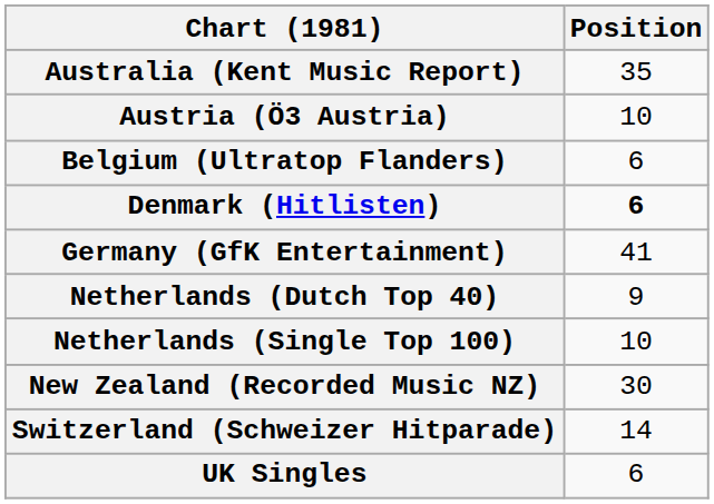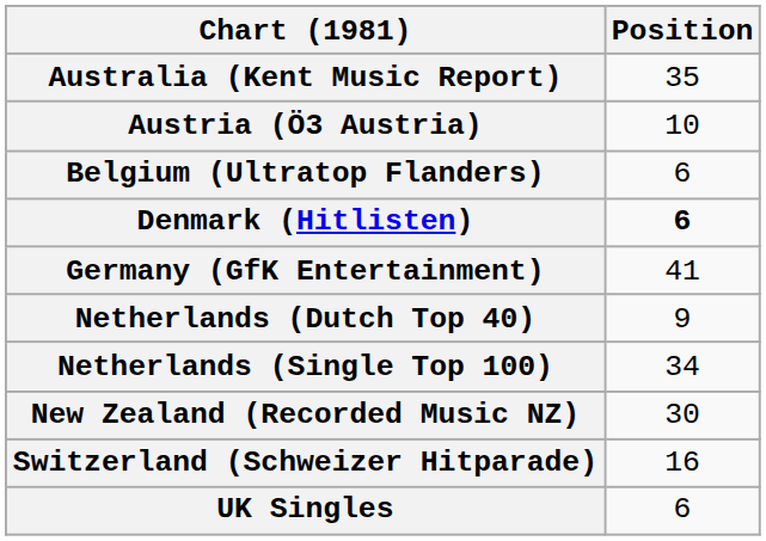 <table class="wikitable sortable plainrowheaders" style="text-align:center">
 <tr>
 <th>Chart (1981)</th>
 <th>Position</th>
 </tr>
 <tr>
 <th scope="row">Australia (Kent Music Report)</th>
 <td>35</td>
 </tr>
 <tr>
 <th scope="row">Austria (Ö3 Austria)</th>
 <td>10</td>
 </tr>
 <tr>
 <th scope="row">Belgium (Ultratop Flanders)</th>
 <td>6</td>
 </tr>
 <tr>
 <th scope="row">Denmark (<a href='#'>Hitlisten</a>)</th>
 <td><strong>6</strong></td>
 </tr>
 <tr>
 <th scope="row">Germany (GfK Entertainment)</th>
 <td>41</td>
 </tr>
 <tr>
 <th scope="row">Netherlands (Dutch Top 40)</th>
 <td>9</td>
 </tr>
 <tr>
 <th scope="row">Netherlands (Single Top 100)</th>
-<td>10</td>
+<td>34</td>
 </tr>
 <tr>
 <th scope="row">New Zealand (Recorded Music NZ)</th>
 <td>30</td>
 </tr>
 <tr>
 <th scope="row">Switzerland (Schweizer Hitparade)</th>
-<td>14</td>
+<td>16</td>
 </tr>
 <tr>
 <th scope="row">UK Singles</th>
 <td>6</td>
 </tr>
 </table>
